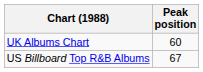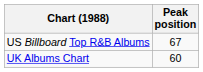 <table class="wikitable sortable" style="text-align:center;">
 <tr>
 <th>Chart (1988)</th>
 <th>Peak<br>position</th>
 </tr>
 <tr>
+<td align="left">US <em>Billboard</em> <a href='#'>Top R&B Albums</a></td>
+<td>67</td>
+</tr>
+<tr>
 <td align="left"><a href='#'>UK Albums Chart</a></td>
 <td>60</td>
 </tr>
-<tr>
-<td align="left">US <em>Billboard</em> <a href='#'>Top R&B Albums</a></td>
-<td>67</td>
-</tr>
 </table>
